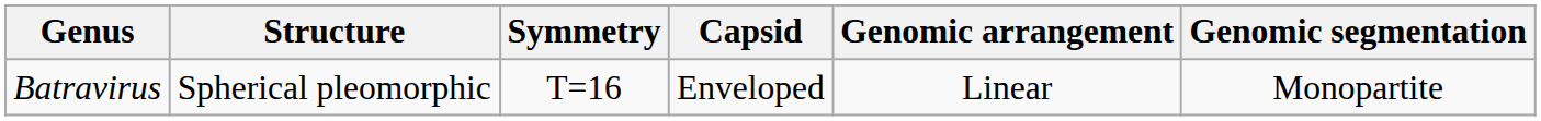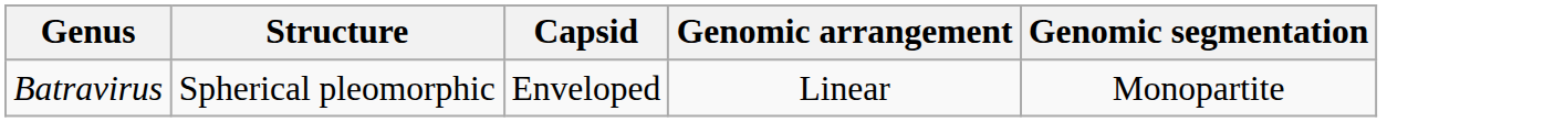 <table class="wikitable sortable" style="text-align:center">
 <tr>
 <th>Genus</th>
 <th>Structure</th>
-<th>Symmetry</th>
 <th>Capsid</th>
 <th>Genomic arrangement</th>
 <th>Genomic segmentation</th>
 </tr>
 <tr>
 <td><em>Batravirus</em></td>
 <td>Spherical pleomorphic</td>
-<td>T=16</td>
 <td>Enveloped</td>
 <td>Linear</td>
 <td>Monopartite</td>
 </tr>
 </table>
